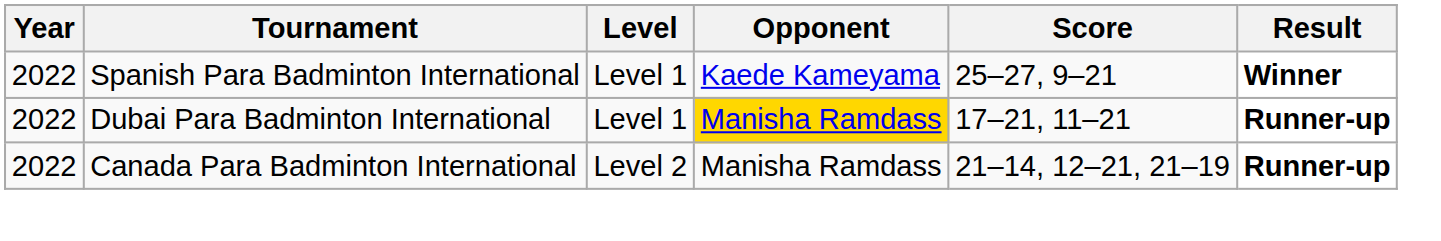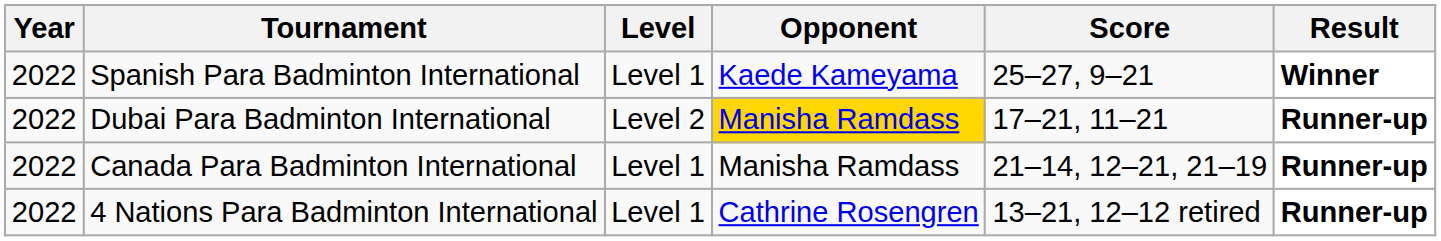 <table class="sortable wikitable" style="font-size: 90%;">
 <tr>
 <th>Year</th>
 <th>Tournament</th>
 <th>Level</th>
 <th>Opponent</th>
 <th>Score</th>
 <th>Result</th>
 </tr>
 <tr>
 <td align="center">2022</td>
 <td align="left">Spanish Para Badminton International</td>
 <td align="left">Level 1</td>
 <td align="left"> <a href='#'>Kaede Kameyama</a></td>
 <td align="left">25–27, 9–21</td>
 <td style="text-align:left; background:white"> <strong>Winner</strong></td>
 </tr>
 <tr>
 <td align="center">2022</td>
 <td align="left">Dubai Para Badminton International</td>
-<td align="left">Level 1</td>
+<td align="left">Level 2</td>
 <td align="left" style="background: gold;"> <a href='#'>Manisha Ramdass</a></td>
 <td align="left">17–21, 11–21</td>
 <td style="text-align:left; background:white"> <strong>Runner-up</strong></td>
 </tr>
 <tr>
 <td align="center">2022</td>
 <td align="left">Canada Para Badminton International</td>
-<td align="left">Level 2</td>
+<td align="left">Level 1</td>
 <td align="left"> Manisha Ramdass</td>
 <td align="left">21–14, 12–21, 21–19</td>
 <td style="text-align:left; background:white"> <strong>Runner-up</strong></td>
 </tr>
+<tr>
+<td align="center">2022</td>
+<td align="left">4 Nations Para Badminton International</td>
+<td align="left">Level 1</td>
+<td align="left"> <a href='#'>Cathrine Rosengren</a></td>
+<td align="left">13–21, 12–12 retired</td>
+<td style="text-align:left; background:white"> <strong>Runner-up</strong></td>
+</tr>
 </table>
